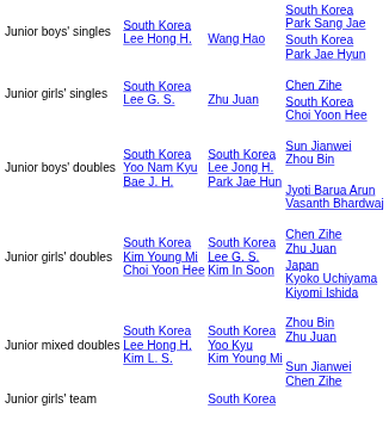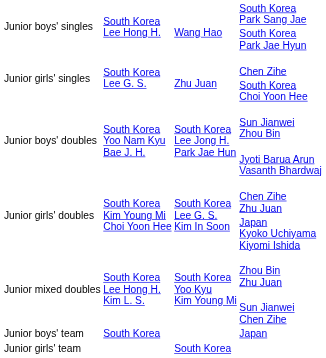 <table>
 <tr>
 <td rowspan=2>Junior boys' singles</td>
 <td rowspan=2> <a href='#'>South Korea</a><br><a href='#'>Lee Hong H.</a></td>
 <td rowspan=2><br><a href='#'>Wang Hao</a></td>
 <td> <a href='#'>South Korea</a><br><a href='#'>Park Sang Jae</a></td>
 </tr>
 <tr>
 <td> <a href='#'>South Korea</a><br><a href='#'>Park Jae Hyun</a></td>
 </tr>
 <tr>
 <td rowspan=2>Junior girls' singles</td>
 <td rowspan=2> <a href='#'>South Korea</a><br><a href='#'>Lee G. S.</a></td>
 <td rowspan=2><br><a href='#'>Zhu Juan</a></td>
 <td><br><a href='#'>Chen Zihe</a></td>
 </tr>
 <tr>
 <td> <a href='#'>South Korea</a><br><a href='#'>Choi Yoon Hee</a></td>
 </tr>
 <tr>
 <td rowspan=2>Junior boys' doubles</td>
 <td rowspan=2> <a href='#'>South Korea</a><br><a href='#'>Yoo Nam Kyu</a><br><a href='#'>Bae J. H.</a></td>
 <td rowspan=2> <a href='#'>South Korea</a><br><a href='#'>Lee Jong H.</a><br><a href='#'>Park Jae Hun</a></td>
 <td><br><a href='#'>Sun Jianwei</a><br><a href='#'>Zhou Bin</a></td>
 </tr>
 <tr>
 <td><br><a href='#'>Jyoti Barua Arun</a><br><a href='#'>Vasanth Bhardwaj</a></td>
 </tr>
 <tr>
 <td rowspan=2>Junior girls' doubles</td>
 <td rowspan=2> <a href='#'>South Korea</a><br><a href='#'>Kim Young Mi</a><br><a href='#'>Choi Yoon Hee</a></td>
 <td rowspan=2> <a href='#'>South Korea</a><br><a href='#'>Lee G. S.</a><br><a href='#'>Kim In Soon</a></td>
 <td><br><a href='#'>Chen Zihe</a><br><a href='#'>Zhu Juan</a></td>
 </tr>
 <tr>
 <td> <a href='#'>Japan</a><br><a href='#'>Kyoko Uchiyama</a><br><a href='#'>Kiyomi Ishida</a></td>
 </tr>
 <tr>
 <td rowspan=2>Junior mixed doubles</td>
 <td rowspan=2> <a href='#'>South Korea</a><br><a href='#'>Lee Hong H.</a><br><a href='#'>Kim L. S.</a></td>
 <td rowspan=2> <a href='#'>South Korea</a><br><a href='#'>Yoo Kyu</a><br><a href='#'>Kim Young Mi</a></td>
 <td><br><a href='#'>Zhou Bin</a><br><a href='#'>Zhu Juan</a></td>
 </tr>
 <tr>
 <td><br><a href='#'>Sun Jianwei</a><br><a href='#'>Chen Zihe</a></td>
 </tr>
 <tr>
+<td rowspan=1>Junior boys' team</td>
+<td rowspan=1> <a href='#'>South Korea</a></td>
+<td rowspan=1></td>
+<td> <a href='#'>Japan</a></td>
+</tr>
+<tr>
 </tr>
 <tr>
 <td rowspan=1>Junior girls' team</td>
 <td rowspan=1></td>
 <td rowspan=1> <a href='#'>South Korea</a></td>
 <td></td>
 </tr>
 <tr>
 </tr>
 </table>
